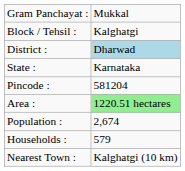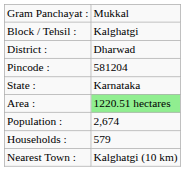 <table class="wikitable">
 <tr>
 <td>Gram Panchayat :</td>
 <td>Mukkal</td>
 </tr>
 <tr>
 <td>Block / Tehsil :</td>
 <td>Kalghatgi</td>
 </tr>
 <tr>
 <td>District :</td>
-<td style="background: lightblue;">Dharwad</td>
+<td>Dharwad</td>
+</tr>
+<tr>
+<td>Pincode :</td>
+<td>581204</td>
 </tr>
 <tr>
 <td>State :</td>
 <td>Karnataka</td>
-</tr>
-<tr>
-<td>Pincode :</td>
-<td>581204</td>
 </tr>
 <tr>
 <td>Area :</td>
 <td style="background: lightgreen;">1220.51 hectares</td>
 </tr>
 <tr>
 <td>Population :</td>
 <td>2,674</td>
 </tr>
 <tr>
 <td>Households :</td>
 <td>579</td>
 </tr>
 <tr>
 <td>Nearest Town :</td>
 <td>Kalghatgi (10 km)</td>
 </tr>
 </table>
